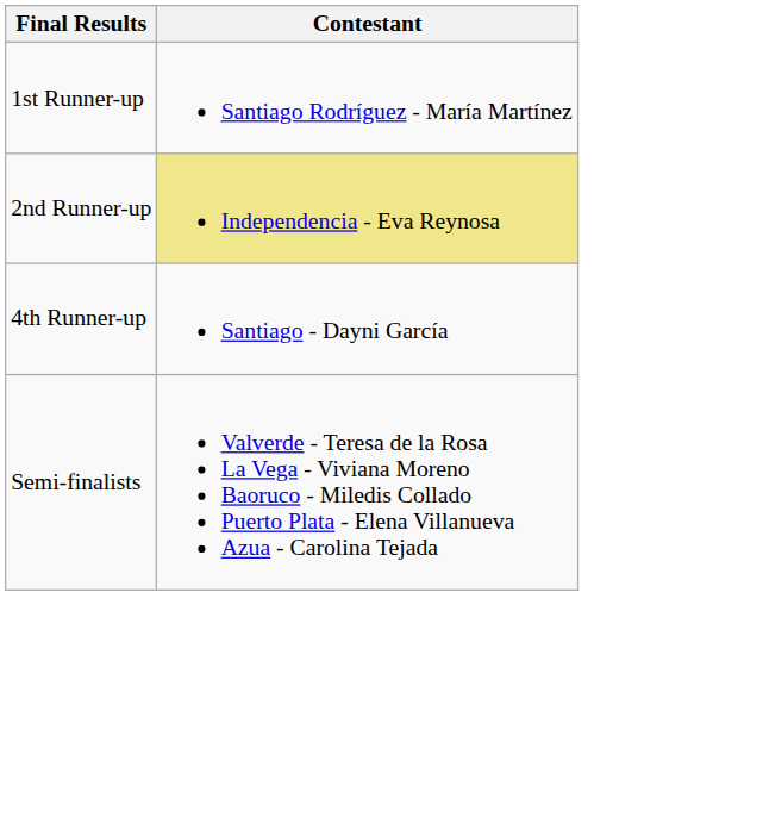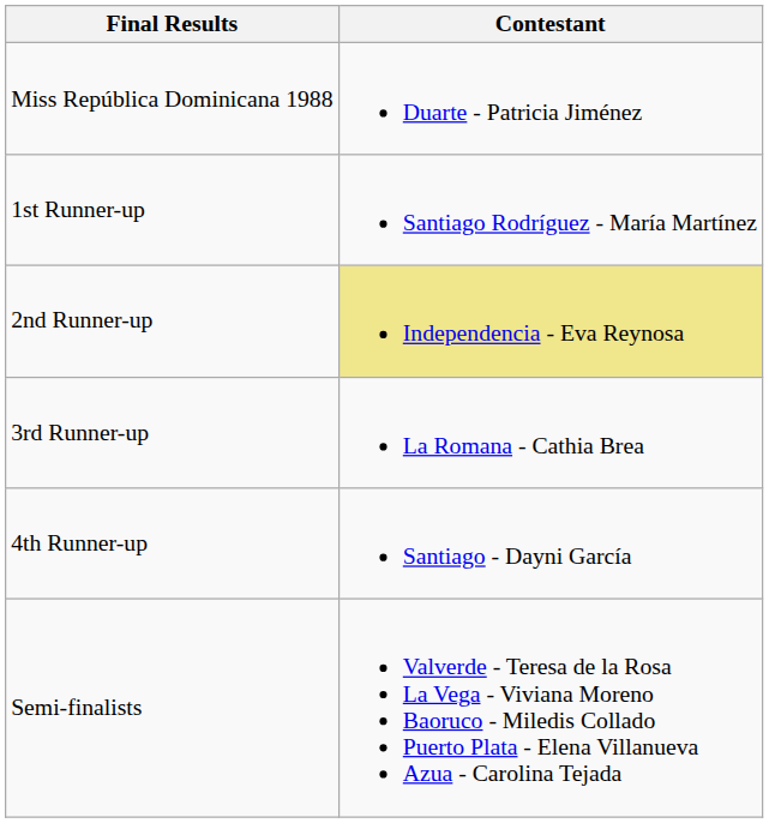 <table class="wikitable">
 <tr>
 <th>Final Results</th>
 <th>Contestant</th>
+</tr>
+<tr>
+<td>Miss República Dominicana 1988</td>
+<td><br><ul><li><a href='#'>Duarte</a> - Patricia Jiménez</li></ul></td>
 </tr>
 <tr>
 <td>1st Runner-up</td>
 <td><br><ul><li><a href='#'>Santiago Rodríguez</a> - María Martínez</li></ul></td>
 </tr>
 <tr>
 <td>2nd Runner-up</td>
 <td style="background: khaki;"><br><ul><li><a href='#'>Independencia</a> - Eva Reynosa</li></ul></td>
 </tr>
 <tr>
+<td>3rd Runner-up</td>
+<td><br><ul><li><a href='#'>La Romana</a> - Cathia Brea</li></ul></td>
+</tr>
+<tr>
 <td>4th Runner-up</td>
 <td><br><ul><li><a href='#'>Santiago</a> - Dayni García</li></ul></td>
 </tr>
 <tr>
 <td>Semi-finalists</td>
 <td><br><ul><li><a href='#'>Valverde</a> - Teresa de la Rosa</li><li><a href='#'>La Vega</a> - Viviana Moreno</li><li><a href='#'>Baoruco</a> - Miledis Collado</li><li><a href='#'>Puerto Plata</a> - Elena Villanueva</li><li><a href='#'>Azua</a> - Carolina Tejada</li></ul></td>
 </tr>
 </table>
